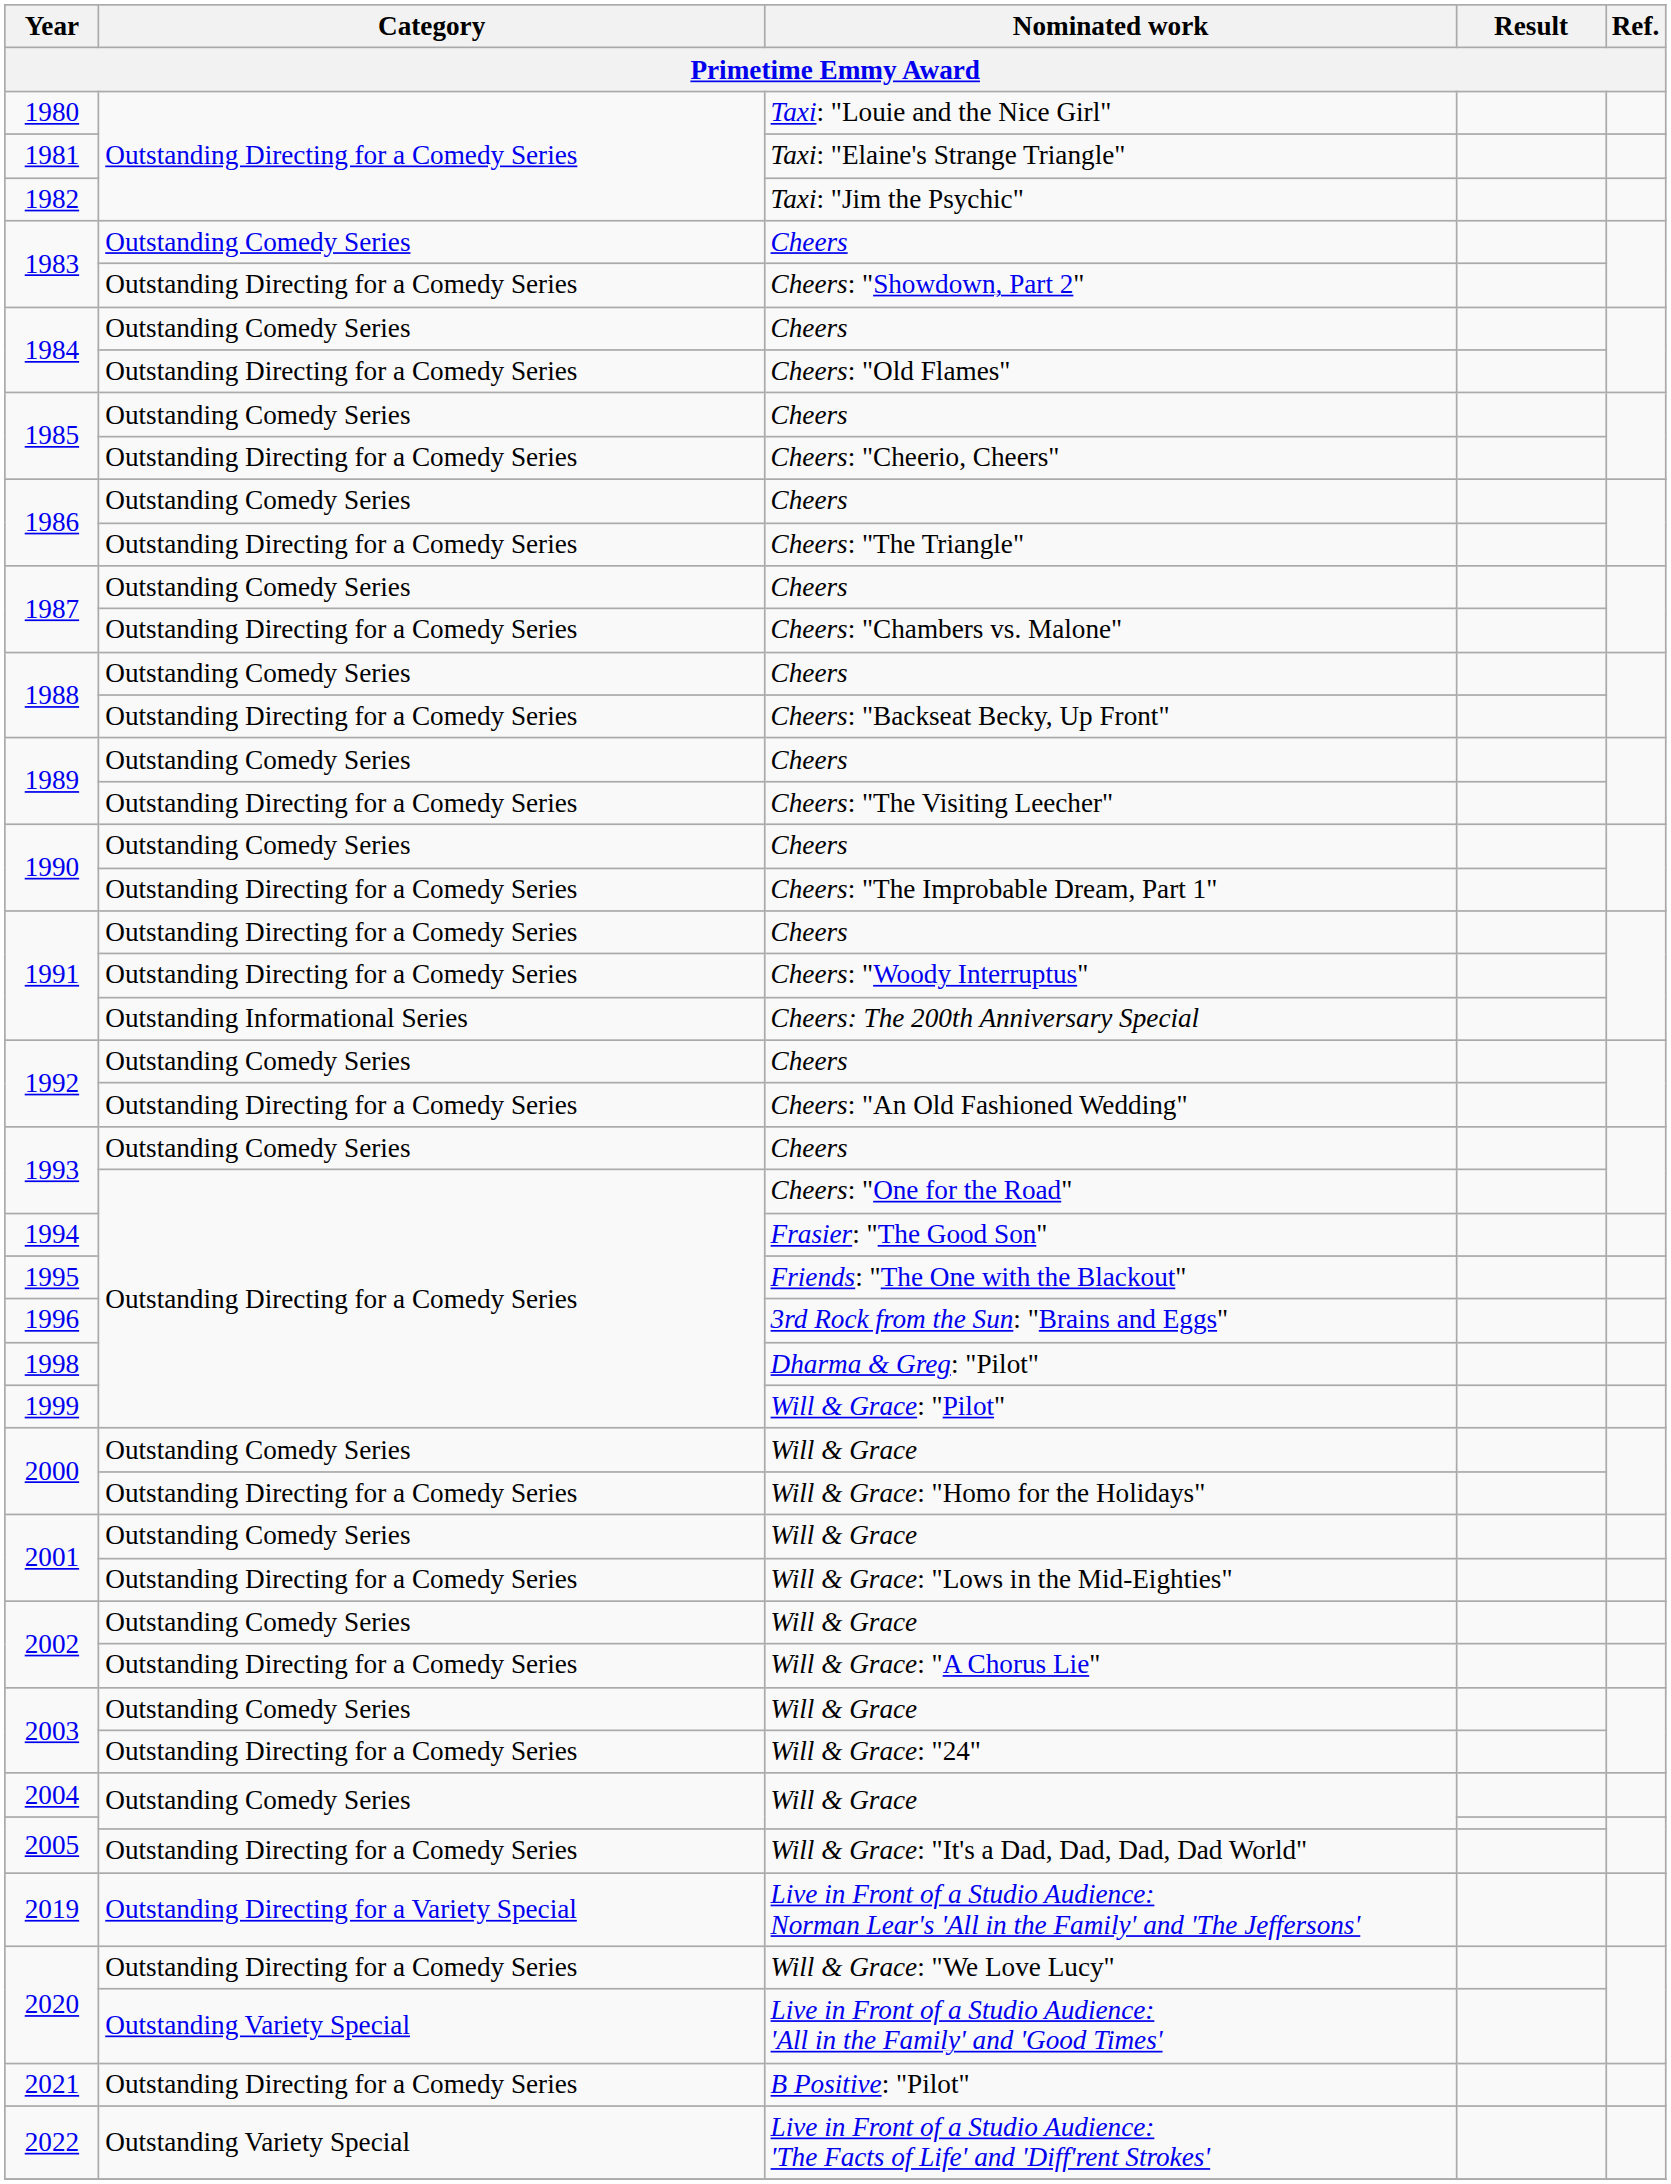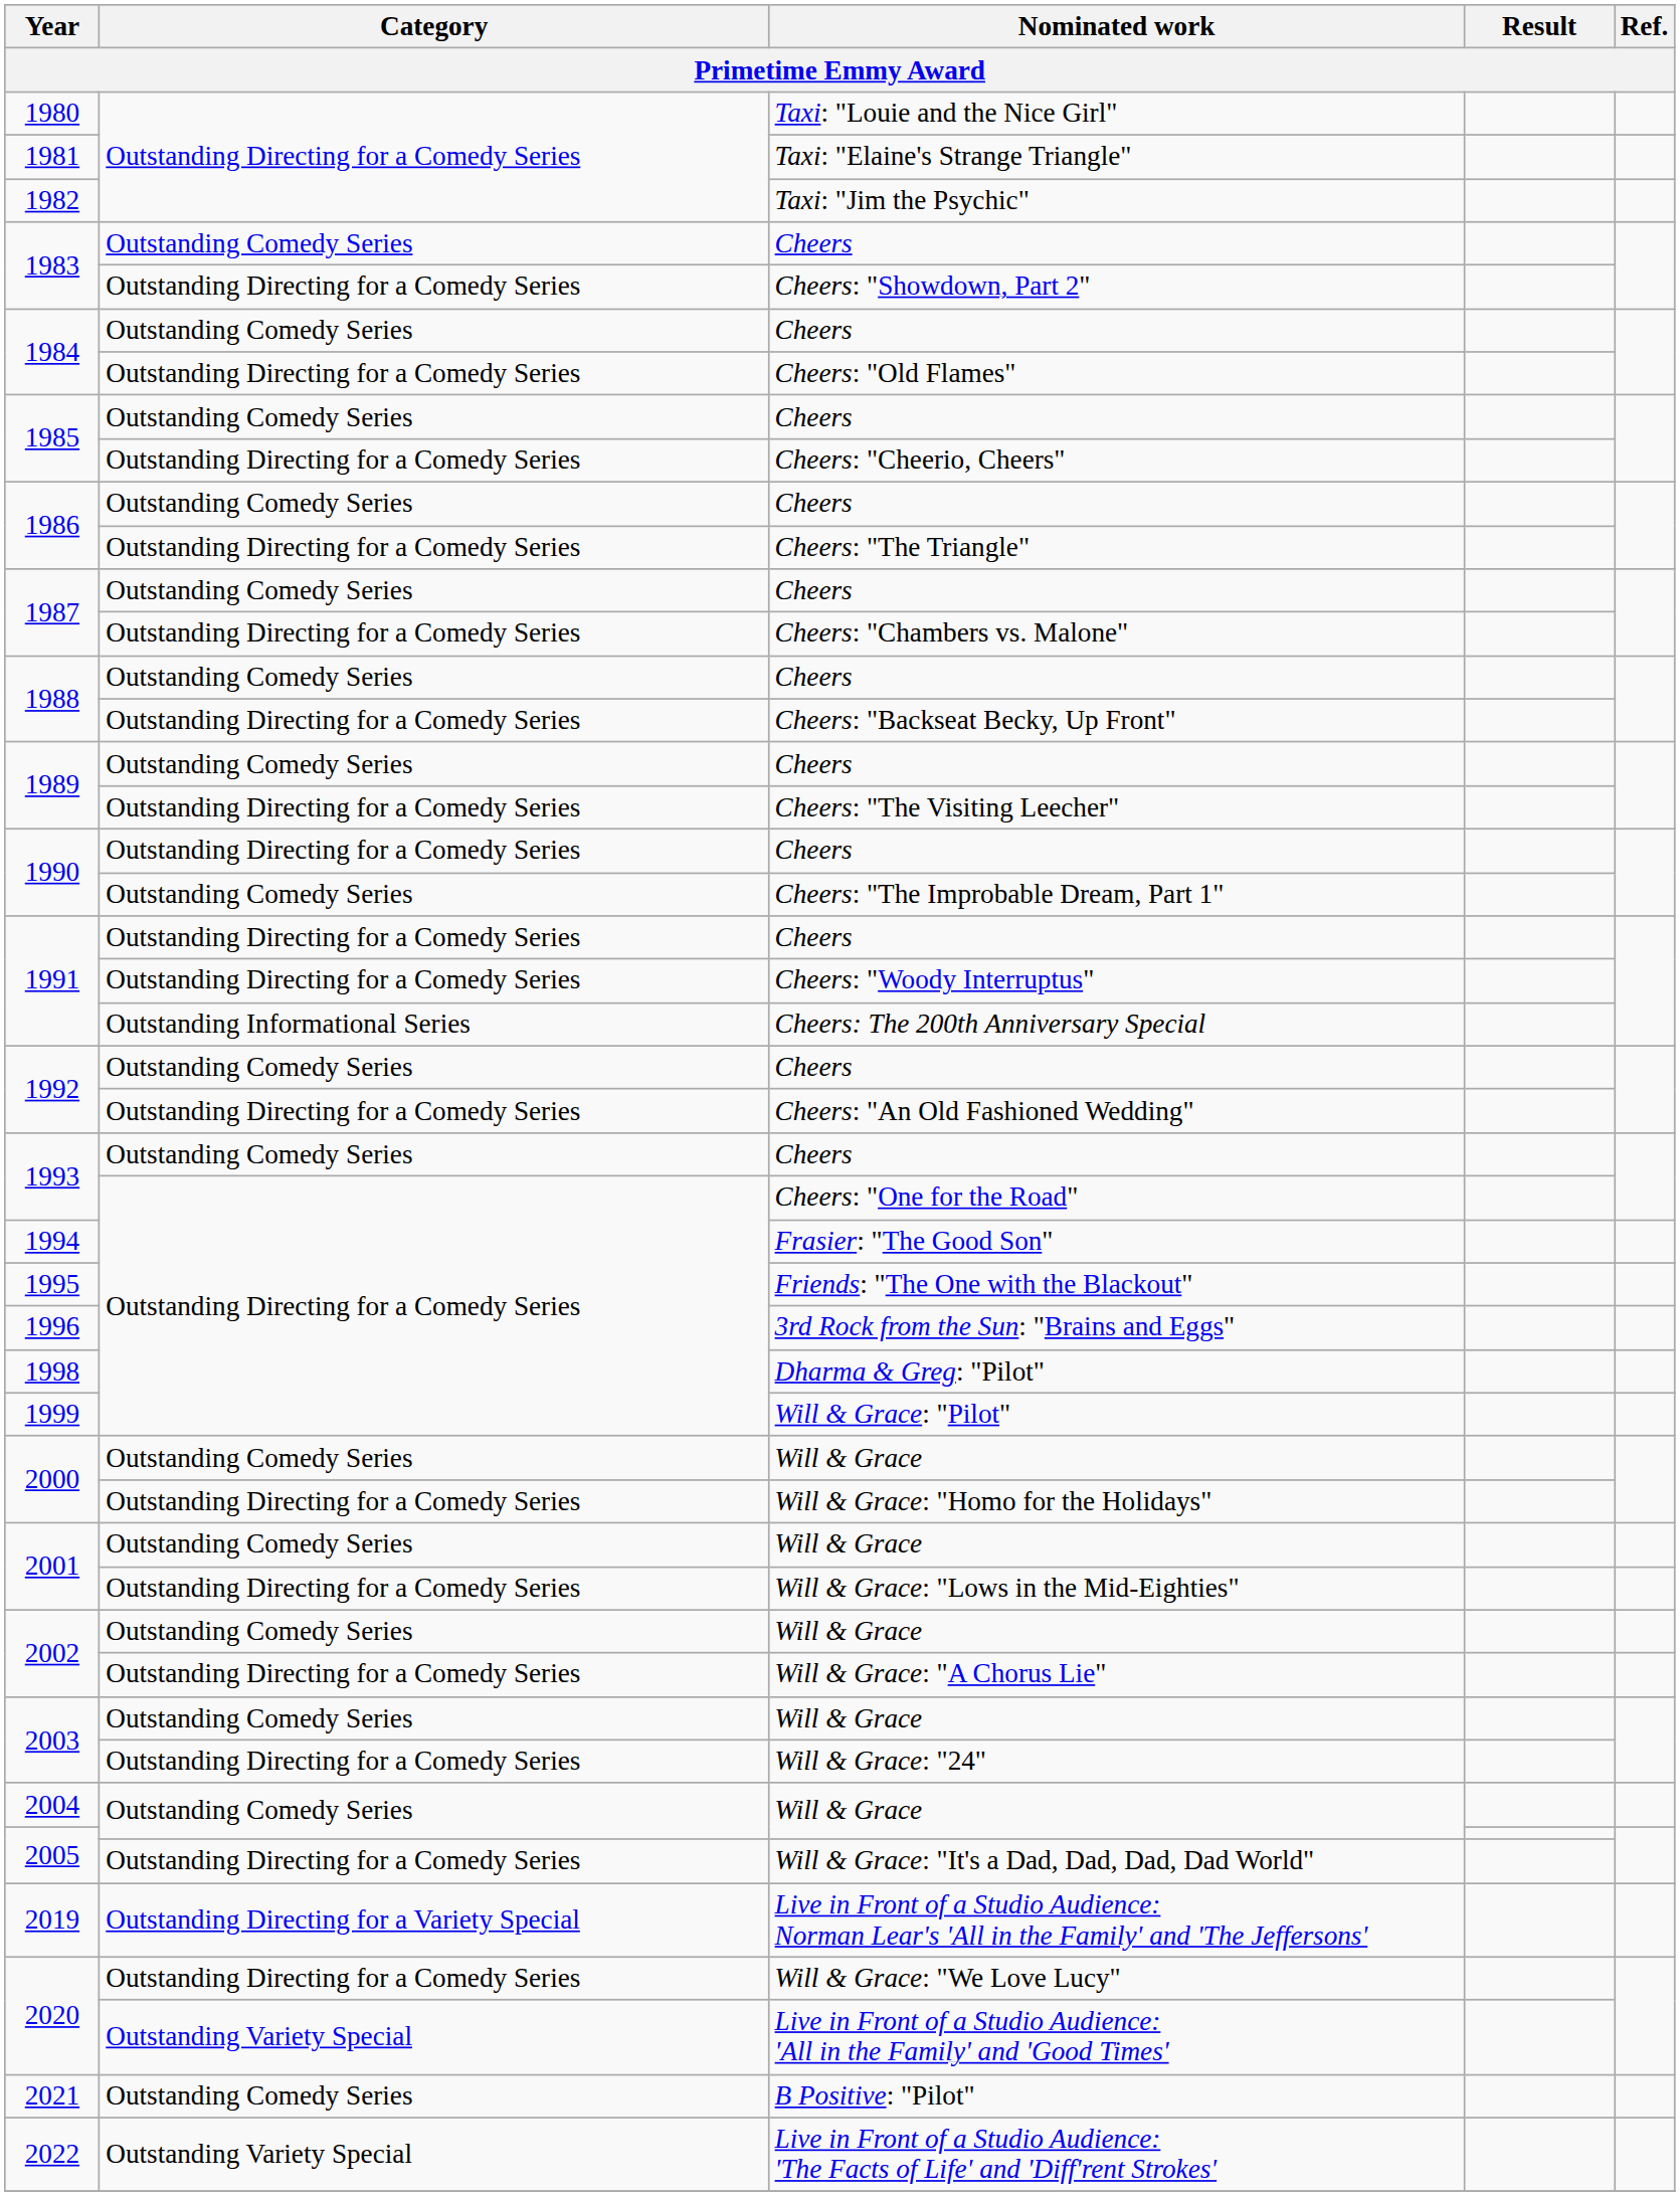 <table class="wikitable sortable">
 <tr>
 <th scope="col" style="width:3em;">Year</th>
 <th scope="col" style="width:24em;">Category</th>
 <th scope="col" style="width:25em;">Nominated work</th>
 <th scope="col" style="width:5em;">Result</th>
 <th class=unsortable>Ref.</th>
 </tr>
 <tr>
 <th colspan=5><a href='#'>Primetime Emmy Award</a></th>
 </tr>
 <tr>
 <td style="text-align:center;"><a href='#'>1980</a></td>
 <td rowspan=3><a href='#'>Outstanding Directing for a Comedy Series</a></td>
 <td><em><a href='#'>Taxi</a></em>: "Louie and the Nice Girl"</td>
 <td></td>
 <td></td>
 </tr>
 <tr>
 <td style="text-align:center;"><a href='#'>1981</a></td>
 <td><em>Taxi</em>: "Elaine's Strange Triangle"</td>
 <td></td>
 <td></td>
 </tr>
 <tr>
 <td style="text-align:center;"><a href='#'>1982</a></td>
 <td><em>Taxi</em>: "Jim the Psychic"</td>
 <td></td>
 <td></td>
 </tr>
 <tr>
 <td style="text-align:center;", rowspan=2><a href='#'>1983</a></td>
 <td><a href='#'>Outstanding Comedy Series</a></td>
 <td><em><a href='#'>Cheers</a></em></td>
 <td></td>
 <td rowspan=2></td>
 </tr>
 <tr>
 <td>Outstanding Directing for a Comedy Series</td>
 <td><em>Cheers</em>: "<a href='#'>Showdown, Part 2</a>"</td>
 <td></td>
 </tr>
 <tr>
 <td style="text-align:center;", rowspan=2><a href='#'>1984</a></td>
 <td>Outstanding Comedy Series</td>
 <td><em>Cheers</em></td>
 <td></td>
 <td rowspan=2></td>
 </tr>
 <tr>
 <td>Outstanding Directing for a Comedy Series</td>
 <td><em>Cheers</em>: "Old Flames"</td>
 <td></td>
 </tr>
 <tr>
 <td style="text-align:center;", rowspan=2><a href='#'>1985</a></td>
 <td>Outstanding Comedy Series</td>
 <td><em>Cheers</em></td>
 <td></td>
 <td rowspan=2></td>
 </tr>
 <tr>
 <td>Outstanding Directing for a Comedy Series</td>
 <td><em>Cheers</em>: "Cheerio, Cheers"</td>
 <td></td>
 </tr>
 <tr>
 <td style="text-align:center;", rowspan=2><a href='#'>1986</a></td>
 <td>Outstanding Comedy Series</td>
 <td><em>Cheers</em></td>
 <td></td>
 <td rowspan=2></td>
 </tr>
 <tr>
 <td>Outstanding Directing for a Comedy Series</td>
 <td><em>Cheers</em>: "The Triangle"</td>
 <td></td>
 </tr>
 <tr>
 <td style="text-align:center;", rowspan=2><a href='#'>1987</a></td>
 <td>Outstanding Comedy Series</td>
 <td><em>Cheers</em></td>
 <td></td>
 <td rowspan=2></td>
 </tr>
 <tr>
 <td>Outstanding Directing for a Comedy Series</td>
 <td><em>Cheers</em>: "Chambers vs. Malone"</td>
 <td></td>
 </tr>
 <tr>
 <td style="text-align:center;", rowspan=2><a href='#'>1988</a></td>
 <td>Outstanding Comedy Series</td>
 <td><em>Cheers</em></td>
 <td></td>
 <td rowspan=2></td>
 </tr>
 <tr>
 <td>Outstanding Directing for a Comedy Series</td>
 <td><em>Cheers</em>: "Backseat Becky, Up Front"</td>
 <td></td>
 </tr>
 <tr>
 <td style="text-align:center;", rowspan=2><a href='#'>1989</a></td>
 <td>Outstanding Comedy Series</td>
 <td><em>Cheers</em></td>
 <td></td>
 <td rowspan=2></td>
 </tr>
 <tr>
 <td>Outstanding Directing for a Comedy Series</td>
 <td><em>Cheers</em>: "The Visiting Leecher"</td>
 <td></td>
 </tr>
 <tr>
 <td style="text-align:center;", rowspan=2><a href='#'>1990</a></td>
-<td>Outstanding Comedy Series</td>
+<td>Outstanding Directing for a Comedy Series</td>
 <td><em>Cheers</em></td>
 <td></td>
 <td rowspan=2></td>
 </tr>
 <tr>
-<td>Outstanding Directing for a Comedy Series</td>
+<td>Outstanding Comedy Series</td>
 <td><em>Cheers</em>: "The Improbable Dream, Part 1"</td>
 <td></td>
 </tr>
 <tr>
 <td style="text-align:center;", rowspan=3><a href='#'>1991</a></td>
 <td>Outstanding Directing for a Comedy Series</td>
 <td><em>Cheers</em></td>
 <td></td>
 <td rowspan=3></td>
 </tr>
 <tr>
 <td>Outstanding Directing for a Comedy Series</td>
 <td><em>Cheers</em>: "<a href='#'>Woody Interruptus</a>"</td>
 <td></td>
 </tr>
 <tr>
 <td>Outstanding Informational Series</td>
 <td><em>Cheers: The 200th Anniversary Special</em></td>
 <td></td>
 </tr>
 <tr>
 <td style="text-align:center;", rowspan=2><a href='#'>1992</a></td>
 <td>Outstanding Comedy Series</td>
 <td><em>Cheers</em></td>
 <td></td>
 <td rowspan=2></td>
 </tr>
 <tr>
 <td>Outstanding Directing for a Comedy Series</td>
 <td><em>Cheers</em>: "An Old Fashioned Wedding"</td>
 <td></td>
 </tr>
 <tr>
 <td style="text-align:center;", rowspan=2><a href='#'>1993</a></td>
 <td>Outstanding Comedy Series</td>
 <td><em>Cheers</em></td>
 <td></td>
 <td rowspan=2></td>
 </tr>
 <tr>
 <td rowspan=6>Outstanding Directing for a Comedy Series</td>
 <td><em>Cheers</em>: "<a href='#'>One for the Road</a>"</td>
 <td></td>
 </tr>
 <tr>
 <td style="text-align:center;"><a href='#'>1994</a></td>
 <td><em><a href='#'>Frasier</a></em>: "<a href='#'>The Good Son</a>"</td>
 <td></td>
 <td></td>
 </tr>
 <tr>
 <td style="text-align:center;"><a href='#'>1995</a></td>
 <td><em><a href='#'>Friends</a></em>: "<a href='#'>The One with the Blackout</a>"</td>
 <td></td>
 <td></td>
 </tr>
 <tr>
 <td style="text-align:center;"><a href='#'>1996</a></td>
 <td><em><a href='#'>3rd Rock from the Sun</a></em>: "<a href='#'>Brains and Eggs</a>"</td>
 <td></td>
 <td></td>
 </tr>
 <tr>
 <td style="text-align:center;"><a href='#'>1998</a></td>
 <td><em><a href='#'>Dharma & Greg</a></em>: "Pilot"</td>
 <td></td>
 <td></td>
 </tr>
 <tr>
 <td style="text-align:center;"><a href='#'>1999</a></td>
 <td><em><a href='#'>Will & Grace</a></em>: "<a href='#'>Pilot</a>"</td>
 <td></td>
 <td></td>
 </tr>
 <tr>
 <td style="text-align:center;", rowspan=2><a href='#'>2000</a></td>
 <td>Outstanding Comedy Series</td>
 <td><em>Will & Grace</em></td>
 <td></td>
 <td rowspan=2></td>
 </tr>
 <tr>
 <td>Outstanding Directing for a Comedy Series</td>
 <td><em>Will & Grace</em>: "Homo for the Holidays"</td>
 <td></td>
 </tr>
 <tr>
 <td style="text-align:center;", rowspan=2><a href='#'>2001</a></td>
 <td>Outstanding Comedy Series</td>
 <td><em>Will & Grace</em></td>
 <td></td>
 <td></td>
 </tr>
 <tr>
 <td>Outstanding Directing for a Comedy Series</td>
 <td><em>Will & Grace</em>: "Lows in the Mid-Eighties"</td>
 <td></td>
 <td></td>
 </tr>
 <tr>
 <td style="text-align:center;", rowspan=2><a href='#'>2002</a></td>
 <td>Outstanding Comedy Series</td>
 <td><em>Will & Grace</em></td>
 <td></td>
 <td></td>
 </tr>
 <tr>
 <td>Outstanding Directing for a Comedy Series</td>
 <td><em>Will & Grace</em>: "<a href='#'>A Chorus Lie</a>"</td>
 <td></td>
 <td></td>
 </tr>
 <tr>
 <td style="text-align:center;", rowspan=2><a href='#'>2003</a></td>
 <td>Outstanding Comedy Series</td>
 <td><em>Will & Grace</em></td>
 <td></td>
 <td rowspan=2></td>
 </tr>
 <tr>
 <td>Outstanding Directing for a Comedy Series</td>
 <td><em>Will & Grace</em>: "24"</td>
 <td></td>
 </tr>
 <tr>
 <td style="text-align:center;"><a href='#'>2004</a></td>
 <td rowspan=2>Outstanding Comedy Series</td>
 <td rowspan=2><em>Will & Grace</em></td>
 <td></td>
 <td></td>
 </tr>
 <tr>
 <td style="text-align:center;", rowspan=2><a href='#'>2005</a></td>
 <td></td>
 <td rowspan=2></td>
 </tr>
 <tr>
 <td>Outstanding Directing for a Comedy Series</td>
 <td><em>Will & Grace</em>: "It's a Dad, Dad, Dad, Dad World"</td>
 <td></td>
 </tr>
 <tr>
 <td style="text-align:center;"><a href='#'>2019</a></td>
 <td><a href='#'>Outstanding Directing for a Variety Special</a></td>
 <td><em><a href='#'>Live in Front of a Studio Audience: <br> Norman Lear's 'All in the Family' and 'The Jeffersons'</a></em></td>
 <td></td>
 <td></td>
 </tr>
 <tr>
 <td style="text-align:center;", rowspan=2><a href='#'>2020</a></td>
 <td>Outstanding Directing for a Comedy Series</td>
 <td><em>Will & Grace</em>: "We Love Lucy"</td>
 <td></td>
 <td rowspan=2></td>
 </tr>
 <tr>
 <td><a href='#'>Outstanding Variety Special</a></td>
 <td><em><a href='#'>Live in Front of a Studio Audience: <br> 'All in the Family' and 'Good Times'</a></em></td>
 <td></td>
 </tr>
 <tr>
 <td style="text-align:center;"><a href='#'>2021</a></td>
-<td>Outstanding Directing for a Comedy Series</td>
+<td>Outstanding Comedy Series</td>
 <td><em><a href='#'>B Positive</a></em>: "Pilot"</td>
 <td></td>
 <td></td>
 </tr>
 <tr>
 <td style="text-align:center;"><a href='#'>2022</a></td>
 <td>Outstanding Variety Special</td>
 <td><em><a href='#'>Live in Front of a Studio Audience: <br> 'The Facts of Life' and 'Diff'rent Strokes'</a></em></td>
 <td></td>
 <td></td>
 </tr>
 <tr>
 </tr>
 </table>
